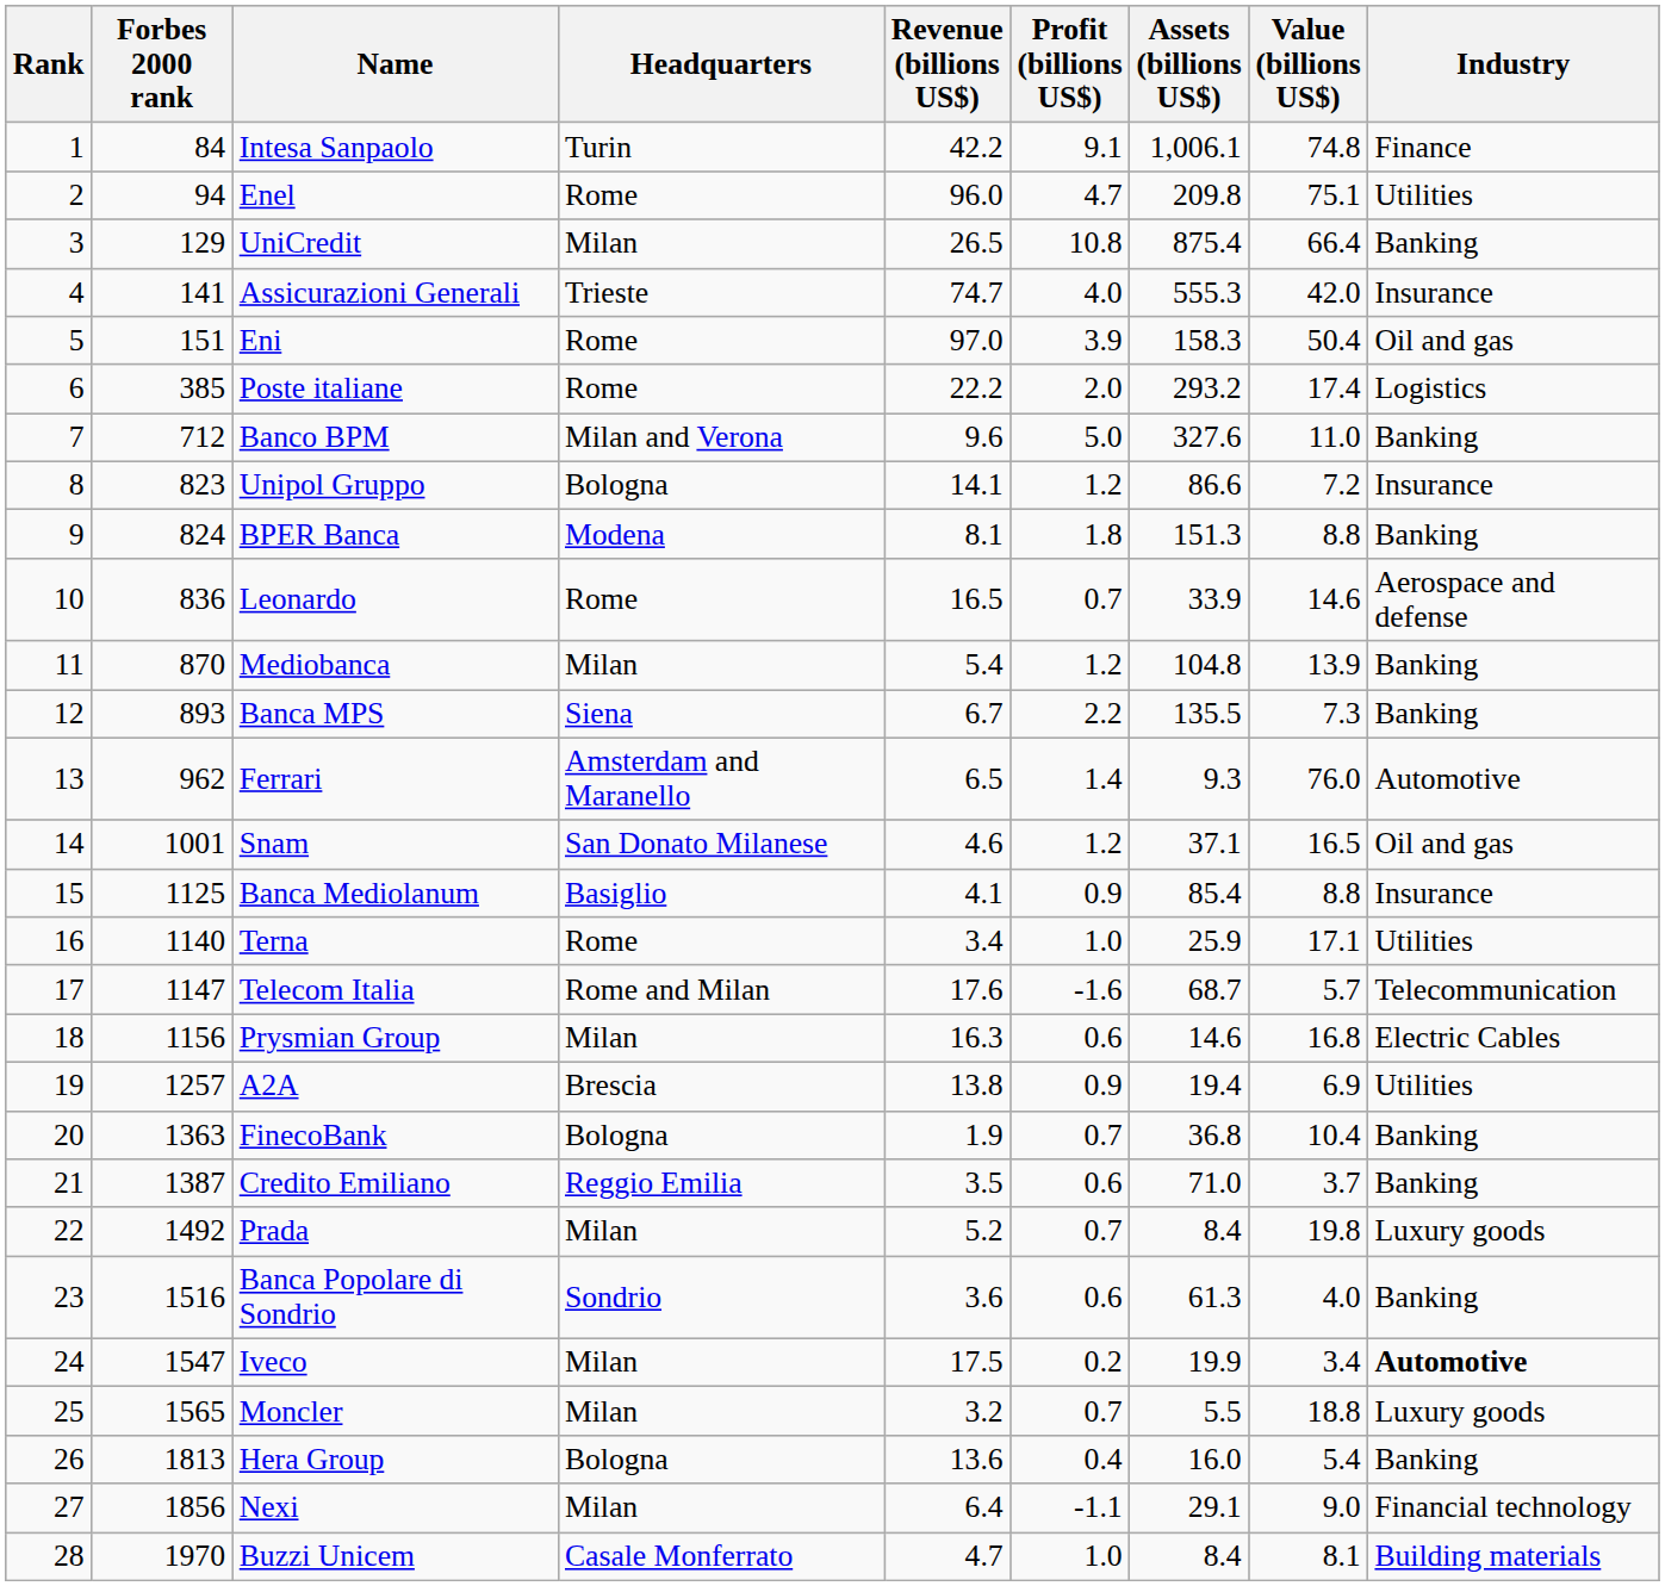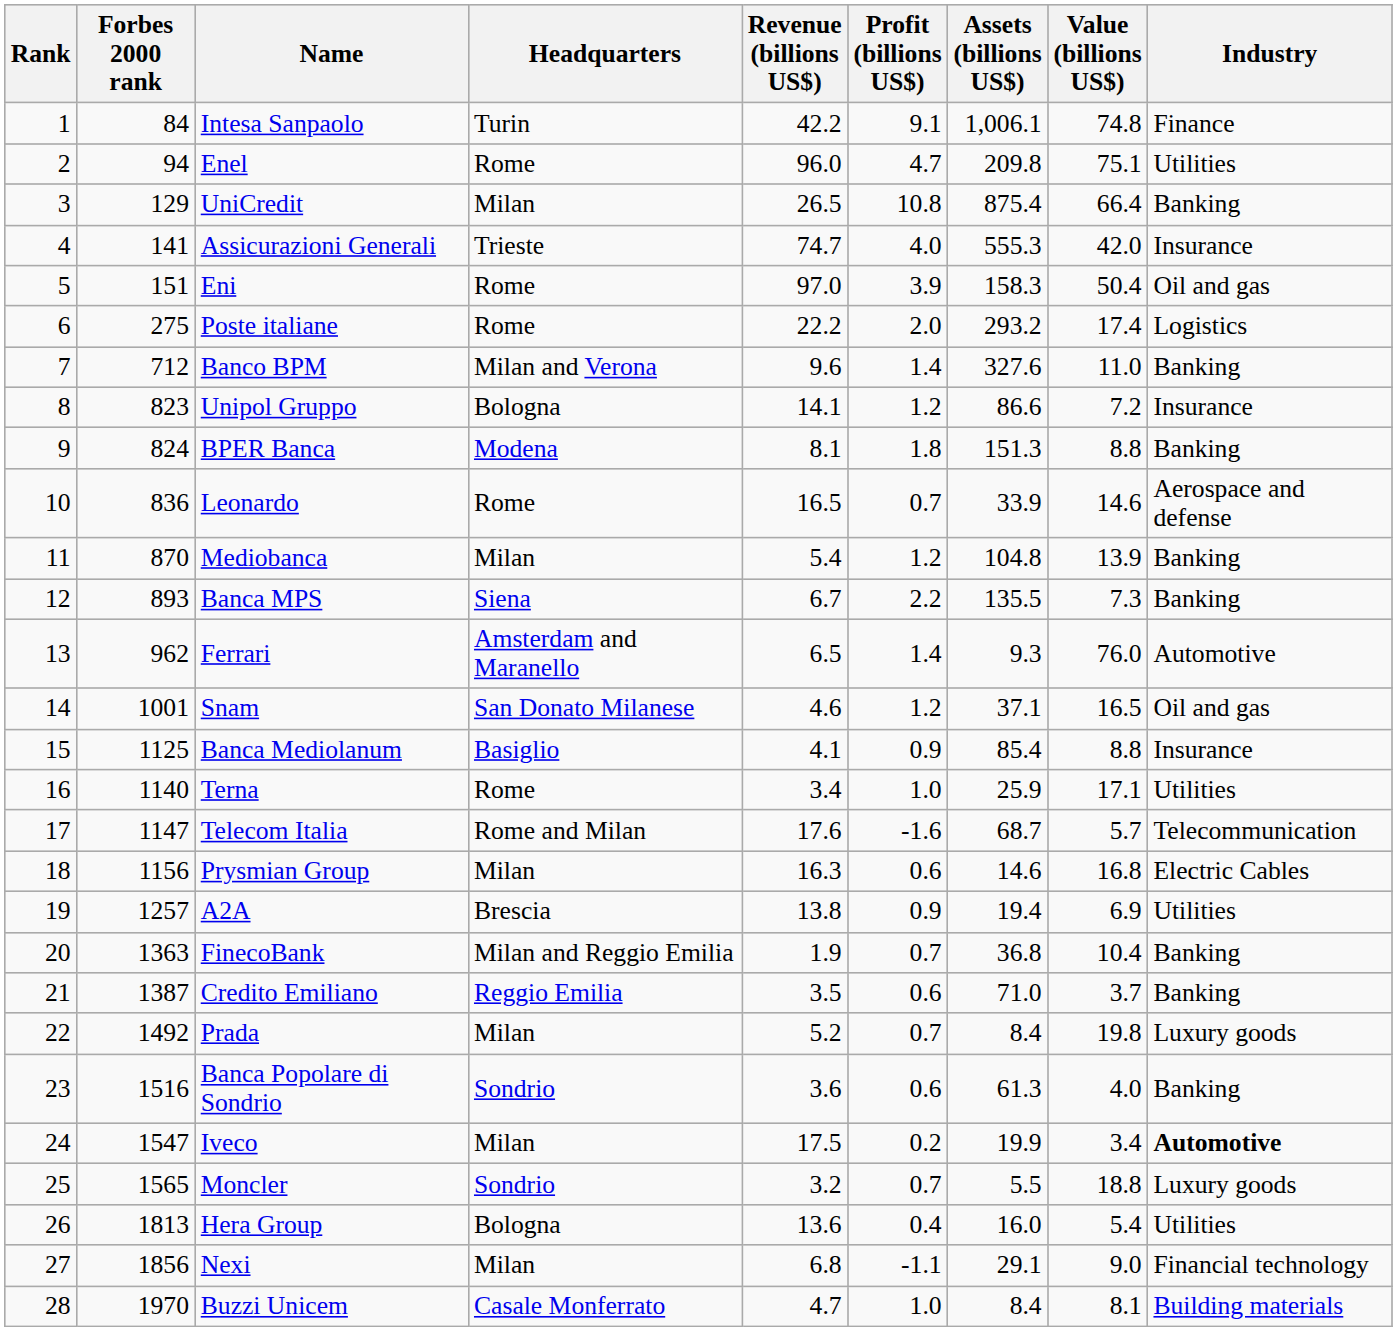 <table class="wikitable sortable" style="text-align:right;">
 <tr>
 <th align="center">Rank</th>
 <th align="center">Forbes <br>2000 rank</th>
 <th align="center">Name</th>
 <th align="center">Headquarters</th>
 <th align="center">Revenue<br>(billions <br>US$)</th>
 <th align="center">Profit<br>(billions <br>US$)</th>
 <th align="center">Assets<br>(billions <br>US$)</th>
 <th align="center">Value<br>(billions <br>US$)</th>
 <th align="center">Industry</th>
 </tr>
 <tr>
 <td>1</td>
 <td>84</td>
 <td align="left"><a href='#'>Intesa Sanpaolo</a></td>
 <td align="left">Turin</td>
 <td>42.2</td>
 <td>9.1</td>
 <td>1,006.1</td>
 <td>74.8</td>
 <td align="left">Finance</td>
 </tr>
 <tr>
 <td>2</td>
 <td>94</td>
 <td align="left"><a href='#'>Enel</a></td>
 <td align="left">Rome</td>
 <td>96.0</td>
 <td>4.7</td>
 <td>209.8</td>
 <td>75.1</td>
 <td align="left">Utilities</td>
 </tr>
 <tr>
 <td>3</td>
 <td>129</td>
 <td align="left"><a href='#'>UniCredit</a></td>
 <td align="left">Milan</td>
 <td>26.5</td>
 <td>10.8</td>
 <td>875.4</td>
 <td>66.4</td>
 <td align="left">Banking</td>
 </tr>
 <tr>
 <td>4</td>
 <td>141</td>
 <td align="left"><a href='#'>Assicurazioni Generali</a></td>
 <td align="left">Trieste</td>
 <td>74.7</td>
 <td>4.0</td>
 <td>555.3</td>
 <td>42.0</td>
 <td align="left">Insurance</td>
 </tr>
 <tr>
 <td>5</td>
 <td>151</td>
 <td align="left"><a href='#'>Eni</a></td>
 <td align="left">Rome</td>
 <td>97.0</td>
 <td>3.9</td>
 <td>158.3</td>
 <td>50.4</td>
 <td align="left">Oil and gas</td>
 </tr>
 <tr>
 <td>6</td>
-<td>385</td>
+<td>275</td>
 <td align="left"><a href='#'>Poste italiane</a></td>
 <td align="left">Rome</td>
 <td>22.2</td>
 <td>2.0</td>
 <td>293.2</td>
 <td>17.4</td>
 <td align="left">Logistics</td>
 </tr>
 <tr>
 <td>7</td>
 <td>712</td>
 <td align="left"><a href='#'>Banco BPM</a></td>
 <td align="left">Milan and <a href='#'>Verona</a></td>
 <td>9.6</td>
-<td>5.0</td>
+<td>1.4</td>
 <td>327.6</td>
 <td>11.0</td>
 <td align="left">Banking</td>
 </tr>
 <tr>
 <td>8</td>
 <td>823</td>
 <td align="left"><a href='#'>Unipol Gruppo</a></td>
 <td align="left">Bologna</td>
 <td>14.1</td>
 <td>1.2</td>
 <td>86.6</td>
 <td>7.2</td>
 <td align="left">Insurance</td>
 </tr>
 <tr>
 <td>9</td>
 <td>824</td>
 <td align="left"><a href='#'>BPER Banca</a></td>
 <td align="left"><a href='#'>Modena</a></td>
 <td>8.1</td>
 <td>1.8</td>
 <td>151.3</td>
 <td>8.8</td>
 <td align="left">Banking</td>
 </tr>
 <tr>
 <td>10</td>
 <td>836</td>
 <td align="left"><a href='#'>Leonardo</a></td>
 <td align="left">Rome</td>
 <td>16.5</td>
 <td>0.7</td>
 <td>33.9</td>
 <td>14.6</td>
 <td align="left">Aerospace and defense</td>
 </tr>
 <tr>
 <td>11</td>
 <td>870</td>
 <td align="left"><a href='#'>Mediobanca</a></td>
 <td align="left">Milan</td>
 <td>5.4</td>
 <td>1.2</td>
 <td>104.8</td>
 <td>13.9</td>
 <td align="left">Banking</td>
 </tr>
 <tr>
 <td>12</td>
 <td>893</td>
 <td align="left"><a href='#'>Banca MPS</a></td>
 <td align="left"><a href='#'>Siena</a></td>
 <td>6.7</td>
 <td>2.2</td>
 <td>135.5</td>
 <td>7.3</td>
 <td align="left">Banking</td>
 </tr>
 <tr>
 <td>13</td>
 <td>962</td>
 <td align="left"><a href='#'>Ferrari</a></td>
 <td align="left"><a href='#'>Amsterdam</a> and <a href='#'>Maranello</a></td>
 <td>6.5</td>
 <td>1.4</td>
 <td>9.3</td>
 <td>76.0</td>
 <td align="left">Automotive</td>
 </tr>
 <tr>
 <td>14</td>
 <td>1001</td>
 <td align="left"><a href='#'>Snam</a></td>
 <td align="left"><a href='#'>San Donato Milanese</a></td>
 <td>4.6</td>
 <td>1.2</td>
 <td>37.1</td>
 <td>16.5</td>
 <td align="left">Oil and gas</td>
 </tr>
 <tr>
 <td>15</td>
 <td>1125</td>
 <td align="left"><a href='#'>Banca Mediolanum</a></td>
 <td align="left"><a href='#'>Basiglio</a></td>
 <td>4.1</td>
 <td>0.9</td>
 <td>85.4</td>
 <td>8.8</td>
 <td align="left">Insurance</td>
 </tr>
 <tr>
 <td>16</td>
 <td>1140</td>
 <td align="left"><a href='#'>Terna</a></td>
 <td align="left">Rome</td>
 <td>3.4</td>
 <td>1.0</td>
 <td>25.9</td>
 <td>17.1</td>
 <td align="left">Utilities</td>
 </tr>
 <tr>
 <td>17</td>
 <td>1147</td>
 <td align="left"><a href='#'>Telecom Italia</a></td>
 <td align="left">Rome and Milan</td>
 <td>17.6</td>
 <td>-1.6</td>
 <td>68.7</td>
 <td>5.7</td>
 <td align="left">Telecommunication</td>
 </tr>
 <tr>
 <td>18</td>
 <td>1156</td>
 <td align="left"><a href='#'>Prysmian Group</a></td>
 <td align="left">Milan</td>
 <td>16.3</td>
 <td>0.6</td>
 <td>14.6</td>
 <td>16.8</td>
 <td align="left">Electric Cables</td>
 </tr>
 <tr>
 <td>19</td>
 <td>1257</td>
 <td align="left"><a href='#'>A2A</a></td>
 <td align="left">Brescia</td>
 <td>13.8</td>
 <td>0.9</td>
 <td>19.4</td>
 <td>6.9</td>
 <td align="left">Utilities</td>
 </tr>
 <tr>
 <td>20</td>
 <td>1363</td>
 <td align="left"><a href='#'>FinecoBank</a></td>
-<td align="left">Bologna</td>
+<td align="left">Milan and Reggio Emilia</td>
 <td>1.9</td>
 <td>0.7</td>
 <td>36.8</td>
 <td>10.4</td>
 <td align="left">Banking</td>
 </tr>
 <tr>
 <td>21</td>
 <td>1387</td>
 <td align="left"><a href='#'>Credito Emiliano</a></td>
 <td align="left"><a href='#'>Reggio Emilia</a></td>
 <td>3.5</td>
 <td>0.6</td>
 <td>71.0</td>
 <td>3.7</td>
 <td align="left">Banking</td>
 </tr>
 <tr>
 <td>22</td>
 <td>1492</td>
 <td align="left"><a href='#'>Prada</a></td>
 <td align="left">Milan</td>
 <td>5.2</td>
 <td>0.7</td>
 <td>8.4</td>
 <td>19.8</td>
 <td align="left">Luxury goods</td>
 </tr>
 <tr>
 <td>23</td>
 <td>1516</td>
 <td align="left"><a href='#'>Banca Popolare di Sondrio</a></td>
 <td align="left"><a href='#'>Sondrio</a></td>
 <td>3.6</td>
 <td>0.6</td>
 <td>61.3</td>
 <td>4.0</td>
 <td align="left">Banking</td>
 </tr>
 <tr>
 <td>24</td>
 <td>1547</td>
 <td align="left"><a href='#'>Iveco</a></td>
 <td align="left">Milan</td>
 <td>17.5</td>
 <td>0.2</td>
 <td>19.9</td>
 <td>3.4</td>
 <td align="left"><strong>Automotive</strong></td>
 </tr>
 <tr>
 <td>25</td>
 <td>1565</td>
 <td align="left"><a href='#'>Moncler</a></td>
-<td align="left">Milan</td>
+<td align="left"><a href='#'>Sondrio</a></td>
 <td>3.2</td>
 <td>0.7</td>
 <td>5.5</td>
 <td>18.8</td>
 <td align="left">Luxury goods</td>
 </tr>
 <tr>
 <td>26</td>
 <td>1813</td>
 <td align="left"><a href='#'>Hera Group</a></td>
 <td align="left">Bologna</td>
 <td>13.6</td>
 <td>0.4</td>
 <td>16.0</td>
 <td>5.4</td>
-<td align="left">Banking</td>
+<td align="left">Utilities</td>
 </tr>
 <tr>
 <td>27</td>
 <td>1856</td>
 <td align="left"><a href='#'>Nexi</a></td>
 <td align="left">Milan</td>
-<td>6.4</td>
+<td>6.8</td>
 <td>-1.1</td>
 <td>29.1</td>
 <td>9.0</td>
 <td align="left">Financial technology</td>
 </tr>
 <tr>
 <td>28</td>
 <td>1970</td>
 <td align="left"><a href='#'>Buzzi Unicem</a></td>
 <td align="left"><a href='#'>Casale Monferrato</a></td>
 <td>4.7</td>
 <td>1.0</td>
 <td>8.4</td>
 <td>8.1</td>
 <td align="left"><a href='#'>Building materials</a></td>
 </tr>
 </table>
